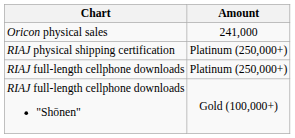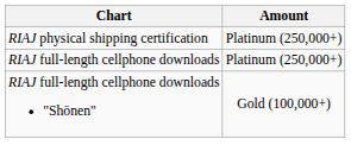 <table class="wikitable">
 <tr>
 <th>Chart</th>
 <th>Amount</th>
-</tr>
-<tr>
-<td><em>Oricon</em> physical sales</td>
-<td align="center">241,000</td>
 </tr>
 <tr>
 <td><em>RIAJ</em> physical shipping certification</td>
 <td align="center">Platinum (250,000+)</td>
 </tr>
 <tr>
 <td><em>RIAJ</em> full-length cellphone downloads</td>
 <td align="center">Platinum (250,000+)</td>
 </tr>
 <tr>
 <td><em>RIAJ</em> full-length cellphone downloads<br><ul><li>"Shōnen"</li></ul></td>
 <td align="center">Gold (100,000+)</td>
 </tr>
 </table>
